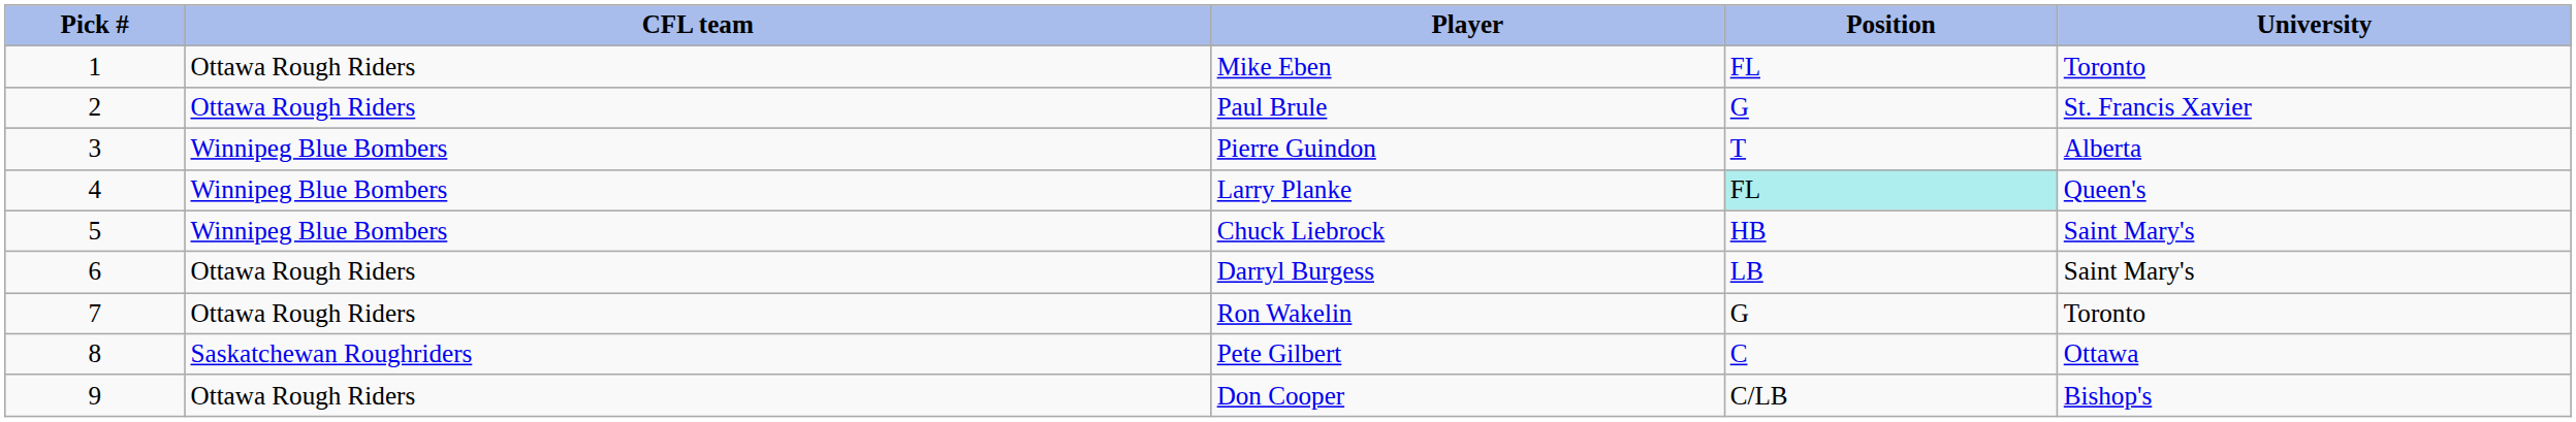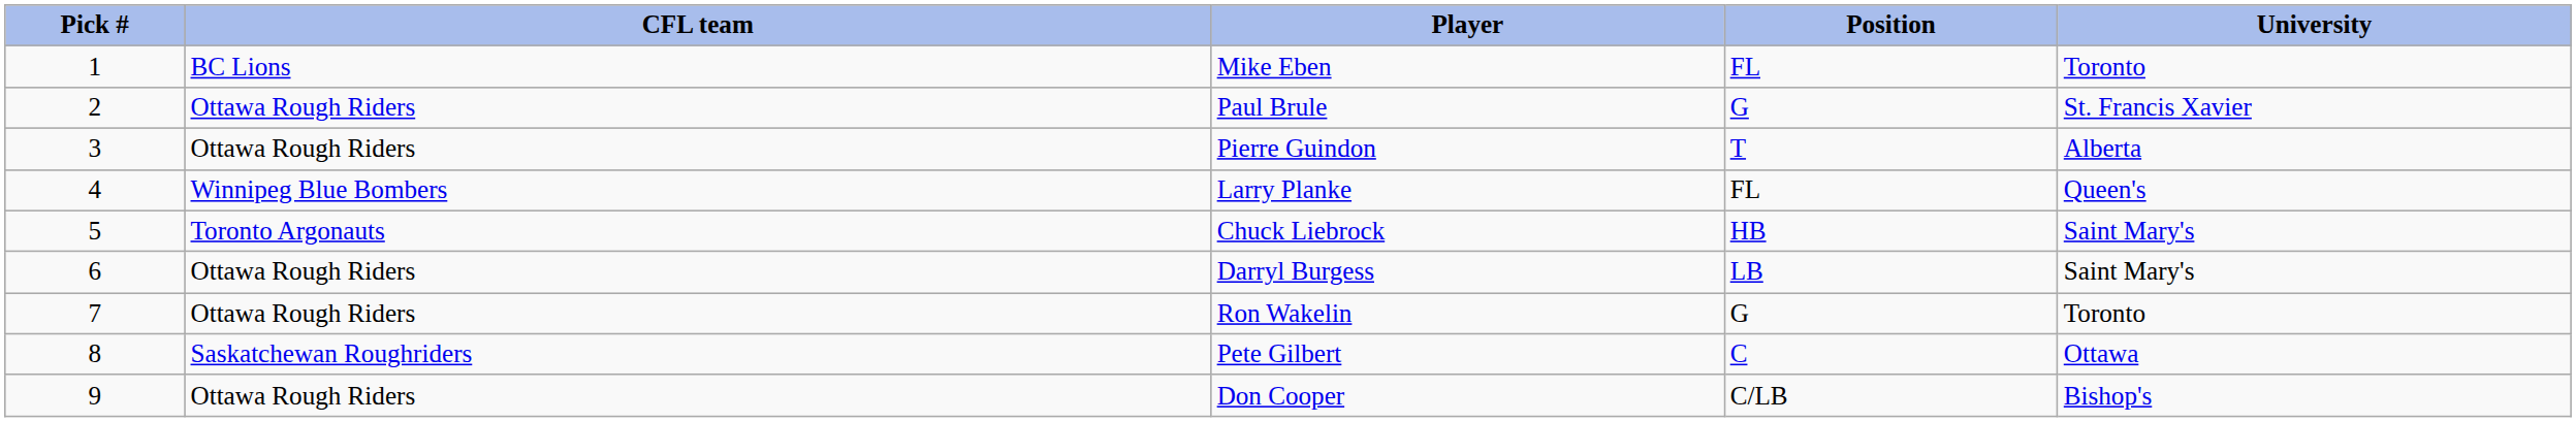 <table class="wikitable" style="width: 100%">
 <tr>
 <th style="background:#A8BDEC;" width=7%>Pick #</th>
 <th width=40% style="background:#A8BDEC;">CFL team</th>
 <th width=20% style="background:#A8BDEC;">Player</th>
 <th width=13% style="background:#A8BDEC;">Position</th>
 <th width=20% style="background:#A8BDEC;">University</th>
 </tr>
 <tr>
 <td align=center>1</td>
-<td>Ottawa Rough Riders</td>
+<td><a href='#'>BC Lions</a></td>
 <td><a href='#'>Mike Eben</a></td>
 <td><a href='#'>FL</a></td>
 <td><a href='#'>Toronto</a></td>
 </tr>
 <tr>
 <td align=center>2</td>
 <td><a href='#'>Ottawa Rough Riders</a></td>
 <td><a href='#'>Paul Brule</a></td>
 <td><a href='#'>G</a></td>
 <td><a href='#'>St. Francis Xavier</a></td>
 </tr>
 <tr>
 <td align=center>3</td>
-<td><a href='#'>Winnipeg Blue Bombers</a></td>
+<td>Ottawa Rough Riders</td>
 <td><a href='#'>Pierre Guindon</a></td>
 <td><a href='#'>T</a></td>
 <td><a href='#'>Alberta</a></td>
 </tr>
 <tr>
 <td align=center>4</td>
 <td><a href='#'>Winnipeg Blue Bombers</a></td>
 <td><a href='#'>Larry Planke</a></td>
-<td style="background: paleturquoise;">FL</td>
+<td>FL</td>
 <td><a href='#'>Queen's</a></td>
 </tr>
 <tr>
 <td align=center>5</td>
-<td><a href='#'>Winnipeg Blue Bombers</a></td>
+<td><a href='#'>Toronto Argonauts</a></td>
 <td><a href='#'>Chuck Liebrock</a></td>
 <td><a href='#'>HB</a></td>
 <td><a href='#'>Saint Mary's</a></td>
 </tr>
 <tr>
 <td align=center>6</td>
 <td>Ottawa Rough Riders</td>
 <td><a href='#'>Darryl Burgess</a></td>
 <td><a href='#'>LB</a></td>
 <td>Saint Mary's</td>
 </tr>
 <tr>
 <td align=center>7</td>
 <td>Ottawa Rough Riders</td>
 <td><a href='#'>Ron Wakelin</a></td>
 <td>G</td>
 <td>Toronto</td>
 </tr>
 <tr>
 <td align=center>8</td>
 <td><a href='#'>Saskatchewan Roughriders</a></td>
 <td><a href='#'>Pete Gilbert</a></td>
 <td><a href='#'>C</a></td>
 <td><a href='#'>Ottawa</a></td>
 </tr>
 <tr>
 <td align=center>9</td>
 <td>Ottawa Rough Riders</td>
 <td><a href='#'>Don Cooper</a></td>
 <td>C/LB</td>
 <td><a href='#'>Bishop's</a></td>
 </tr>
 </table>
